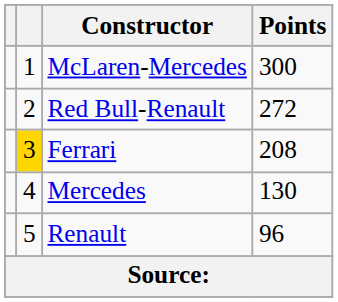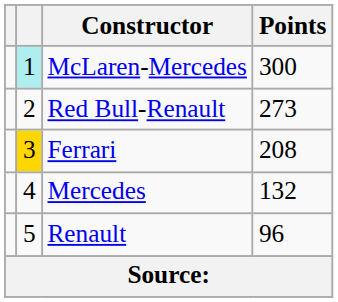 <table class="wikitable" style="font-size: 85%;">
 <tr>
 <th></th>
 <th></th>
 <th>Constructor</th>
 <th>Points</th>
 </tr>
 <tr>
 <td></td>
-<td align="center">1</td>
+<td align="center" style="background: paleturquoise;">1</td>
 <td> <a href='#'>McLaren</a>-<a href='#'>Mercedes</a></td>
 <td>300</td>
 </tr>
 <tr>
 <td></td>
 <td align="center">2</td>
 <td> <a href='#'>Red Bull</a>-<a href='#'>Renault</a></td>
-<td>272</td>
+<td>273</td>
 </tr>
 <tr>
 <td></td>
 <td align="center" style="background: gold;">3</td>
 <td> <a href='#'>Ferrari</a></td>
 <td>208</td>
 </tr>
 <tr>
 <td></td>
 <td align="center">4</td>
 <td> <a href='#'>Mercedes</a></td>
-<td>130</td>
+<td>132</td>
 </tr>
 <tr>
 <td></td>
 <td align="center">5</td>
 <td> <a href='#'>Renault</a></td>
 <td>96</td>
 </tr>
 <tr>
 <th colspan=4>Source:</th>
 </tr>
 </table>
